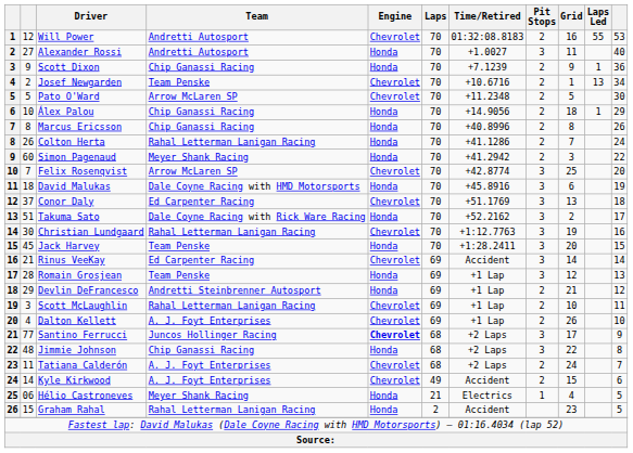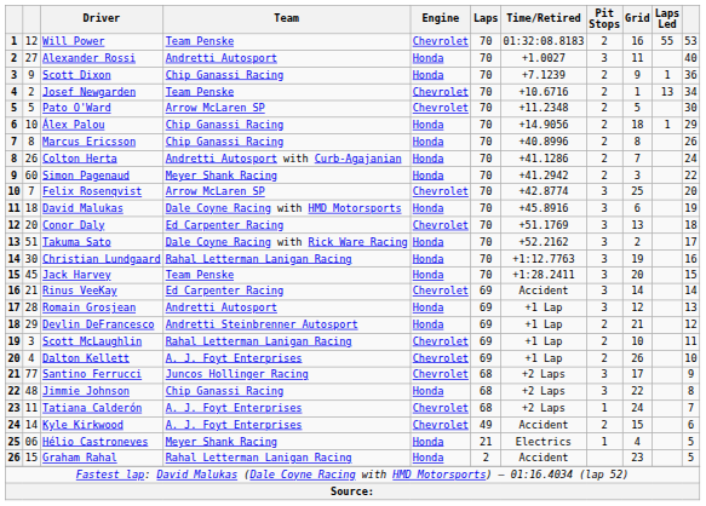 <table class="wikitable sortable" style="font-size:95%;">
 <tr>
 <th scope="col"></th>
 <th scope="col"></th>
 <th scope="col">Driver</th>
 <th scope="col">Team</th>
 <th scope="col">Engine</th>
 <th class="unsortable" scope="col">Laps</th>
 <th class="unsortable" scope="col">Time/Retired</th>
 <th scope="col">Pit<br>Stops</th>
 <th scope="col">Grid</th>
 <th scope="col">Laps<br>Led</th>
 <th scope="col"></th>
 </tr>
 <tr>
 <th>1</th>
 <td align="center">12</td>
 <td> <a href='#'>Will Power</a> <strong></strong></td>
-<td><a href='#'>Andretti Autosport</a></td>
+<td><a href='#'>Team Penske</a></td>
 <td><a href='#'>Chevrolet</a></td>
 <td align="center">70</td>
 <td align="center">01:32:08.8183</td>
 <td align="center">2</td>
 <td align="center">16</td>
 <td align="center">55</td>
 <td align="center">53</td>
 </tr>
 <tr>
 <th>2</th>
 <td align="center">27</td>
 <td> <a href='#'>Alexander Rossi</a></td>
 <td><a href='#'>Andretti Autosport</a></td>
 <td><a href='#'>Honda</a></td>
 <td align="center">70</td>
 <td align="center">+1.0027</td>
 <td align="center">3</td>
 <td align="center">11</td>
 <td align="center"></td>
 <td align="center">40</td>
 </tr>
 <tr>
 <th>3</th>
 <td align="center">9</td>
 <td> <a href='#'>Scott Dixon</a> <strong></strong></td>
 <td><a href='#'>Chip Ganassi Racing</a></td>
 <td><a href='#'>Honda</a></td>
 <td align="center">70</td>
 <td align="center">+7.1239</td>
 <td align="center">2</td>
 <td align="center">9</td>
 <td align="center">1</td>
 <td align="center">36</td>
 </tr>
 <tr>
 <th>4</th>
 <td align="center">2</td>
 <td> <a href='#'>Josef Newgarden</a> <strong></strong></td>
 <td><a href='#'>Team Penske</a></td>
 <td><a href='#'>Chevrolet</a></td>
 <td align="center">70</td>
 <td align="center">+10.6716</td>
 <td align="center">2</td>
 <td align="center">1</td>
 <td align="center">13</td>
 <td align="center">34</td>
 </tr>
 <tr>
 <th>5</th>
 <td align="center">5</td>
 <td> <a href='#'>Pato O'Ward</a> <strong></strong></td>
 <td><a href='#'>Arrow McLaren SP</a></td>
 <td><a href='#'>Chevrolet</a></td>
 <td align="center">70</td>
 <td align="center">+11.2348</td>
 <td align="center">2</td>
 <td align="center">5</td>
 <td align="center"></td>
 <td align="center">30</td>
 </tr>
 <tr>
 <th>6</th>
 <td align="center">10</td>
 <td> <a href='#'>Álex Palou</a></td>
 <td><a href='#'>Chip Ganassi Racing</a></td>
 <td><a href='#'>Honda</a></td>
 <td align="center">70</td>
 <td align="center">+14.9056</td>
 <td align="center">2</td>
 <td align="center">18</td>
 <td align="center">1</td>
 <td align="center">29</td>
 </tr>
 <tr>
 <th>7</th>
 <td align="center">8</td>
 <td> <a href='#'>Marcus Ericsson</a> <strong></strong></td>
 <td><a href='#'>Chip Ganassi Racing</a></td>
 <td><a href='#'>Honda</a></td>
 <td align="center">70</td>
 <td align="center">+40.8996</td>
 <td align="center">2</td>
 <td align="center">8</td>
 <td align="center"></td>
 <td align="center">26</td>
 </tr>
 <tr>
 <th>8</th>
 <td align="center">26</td>
 <td> <a href='#'>Colton Herta</a></td>
-<td><a href='#'>Rahal Letterman Lanigan Racing</a></td>
+<td><a href='#'>Andretti Autosport</a> with <a href='#'>Curb-Agajanian</a></td>
 <td><a href='#'>Honda</a></td>
 <td align="center">70</td>
 <td align="center">+41.1286</td>
 <td align="center">2</td>
 <td align="center">7</td>
 <td align="center"></td>
 <td align="center">24</td>
 </tr>
 <tr>
 <th>9</th>
 <td align="center">60</td>
 <td> <a href='#'>Simon Pagenaud</a> <strong></strong></td>
 <td><a href='#'>Meyer Shank Racing</a></td>
 <td><a href='#'>Honda</a></td>
 <td align="center">70</td>
 <td align="center">+41.2942</td>
 <td align="center">2</td>
 <td align="center">3</td>
 <td align="center"></td>
 <td align="center">22</td>
 </tr>
 <tr>
 <th>10</th>
 <td align="center">7</td>
 <td> <a href='#'>Felix Rosenqvist</a></td>
 <td><a href='#'>Arrow McLaren SP</a></td>
 <td><a href='#'>Chevrolet</a></td>
 <td align="center">70</td>
 <td align="center">+42.8774</td>
 <td align="center">3</td>
 <td align="center">25</td>
 <td align="center"></td>
 <td align="center">20</td>
 </tr>
 <tr>
 <th>11</th>
 <td align="center">18</td>
 <td> <a href='#'>David Malukas</a> <strong></strong></td>
 <td><a href='#'>Dale Coyne Racing</a> with <a href='#'>HMD Motorsports</a></td>
 <td><a href='#'>Honda</a></td>
 <td align="center">70</td>
 <td align="center">+45.8916</td>
 <td align="center">3</td>
 <td align="center">6</td>
 <td align="center"></td>
 <td align="center">19</td>
 </tr>
 <tr>
 <th>12</th>
-<td align="center">37</td>
+<td align="center">20</td>
 <td> <a href='#'>Conor Daly</a></td>
 <td><a href='#'>Ed Carpenter Racing</a></td>
 <td><a href='#'>Chevrolet</a></td>
 <td align="center">70</td>
 <td align="center">+51.1769</td>
 <td align="center">3</td>
 <td align="center">13</td>
 <td align="center"></td>
 <td align="center">18</td>
 </tr>
 <tr>
 <th>13</th>
 <td align="center">51</td>
 <td> <a href='#'>Takuma Sato</a></td>
 <td><a href='#'>Dale Coyne Racing</a> with <a href='#'>Rick Ware Racing</a></td>
 <td><a href='#'>Honda</a></td>
 <td align="center">70</td>
 <td align="center">+52.2162</td>
 <td align="center">3</td>
 <td align="center">2</td>
 <td align="center"></td>
 <td align="center">17</td>
 </tr>
 <tr>
 <th>14</th>
 <td align="center">30</td>
 <td> <a href='#'>Christian Lundgaard</a> <strong></strong></td>
 <td><a href='#'>Rahal Letterman Lanigan Racing</a></td>
-<td><a href='#'>Chevrolet</a></td>
+<td><a href='#'>Honda</a></td>
 <td align="center">70</td>
 <td align="center">+1:12.7763</td>
 <td align="center">3</td>
 <td align="center">19</td>
 <td align="center"></td>
 <td align="center">16</td>
 </tr>
 <tr>
 <th>15</th>
 <td align="center">45</td>
 <td> <a href='#'>Jack Harvey</a></td>
 <td><a href='#'>Team Penske</a></td>
 <td><a href='#'>Honda</a></td>
 <td align="center">70</td>
 <td align="center">+1:28.2411</td>
 <td align="center">3</td>
 <td align="center">20</td>
 <td align="center"></td>
 <td align="center">15</td>
 </tr>
 <tr>
 <th>16</th>
 <td align="center">21</td>
 <td> <a href='#'>Rinus VeeKay</a></td>
 <td><a href='#'>Ed Carpenter Racing</a></td>
 <td><a href='#'>Chevrolet</a></td>
 <td align="center">69</td>
 <td align="center">Accident</td>
 <td align="center">3</td>
 <td align="center">14</td>
 <td align="center"></td>
 <td align="center">14</td>
 </tr>
 <tr>
 <th>17</th>
 <td align="center">28</td>
 <td> <a href='#'>Romain Grosjean</a></td>
-<td><a href='#'>Team Penske</a></td>
+<td><a href='#'>Andretti Autosport</a></td>
 <td><a href='#'>Honda</a></td>
 <td align="center">69</td>
 <td align="center">+1 Lap</td>
 <td align="center">3</td>
 <td align="center">12</td>
 <td align="center"></td>
 <td align="center">13</td>
 </tr>
 <tr>
 <th>18</th>
 <td align="center">29</td>
 <td> <a href='#'>Devlin DeFrancesco</a> <strong></strong></td>
 <td><a href='#'>Andretti Steinbrenner Autosport</a></td>
 <td><a href='#'>Honda</a></td>
 <td align="center">69</td>
 <td align="center">+1 Lap</td>
 <td align="center">2</td>
 <td align="center">21</td>
 <td align="center"></td>
 <td align="center">12</td>
 </tr>
 <tr>
 <th>19</th>
 <td align="center">3</td>
 <td> <a href='#'>Scott McLaughlin</a></td>
 <td><a href='#'>Rahal Letterman Lanigan Racing</a></td>
 <td><a href='#'>Chevrolet</a></td>
 <td align="center">69</td>
 <td align="center">+1 Lap</td>
 <td align="center">2</td>
 <td align="center">10</td>
 <td align="center"></td>
 <td align="center">11</td>
 </tr>
 <tr>
 <th>20</th>
 <td align="center">4</td>
 <td> <a href='#'>Dalton Kellett</a></td>
 <td><a href='#'>A. J. Foyt Enterprises</a></td>
 <td><a href='#'>Chevrolet</a></td>
 <td align="center">69</td>
 <td align="center">+1 Lap</td>
 <td align="center">2</td>
 <td align="center">26</td>
 <td align="center"></td>
 <td align="center">10</td>
 </tr>
 <tr>
 <th>21</th>
 <td align="center">77</td>
 <td> <a href='#'>Santino Ferrucci</a></td>
 <td><a href='#'>Juncos Hollinger Racing</a></td>
-<td><strong><a href='#'>Chevrolet</a></strong></td>
+<td><a href='#'>Chevrolet</a></td>
 <td align="center">68</td>
 <td align="center">+2 Laps</td>
 <td align="center">3</td>
 <td align="center">17</td>
 <td align="center"></td>
 <td align="center">9</td>
 </tr>
 <tr>
 <th>22</th>
 <td align="center">48</td>
 <td> <a href='#'>Jimmie Johnson</a></td>
 <td><a href='#'>Chip Ganassi Racing</a></td>
 <td><a href='#'>Honda</a></td>
 <td align="center">68</td>
 <td align="center">+2 Laps</td>
 <td align="center">3</td>
 <td align="center">22</td>
 <td align="center"></td>
 <td align="center">8</td>
 </tr>
 <tr>
 <th>23</th>
 <td align="center">11</td>
 <td> <a href='#'>Tatiana Calderón</a> <strong></strong></td>
 <td><a href='#'>A. J. Foyt Enterprises</a></td>
 <td><a href='#'>Chevrolet</a></td>
 <td align="center">68</td>
 <td align="center">+2 Laps</td>
-<td align="center">2</td>
+<td align="center">1</td>
 <td align="center">24</td>
 <td align="center"></td>
 <td align="center">7</td>
 </tr>
 <tr>
 <th>24</th>
 <td align="center">14</td>
 <td> <a href='#'>Kyle Kirkwood</a> <strong></strong></td>
 <td><a href='#'>A. J. Foyt Enterprises</a></td>
 <td><a href='#'>Chevrolet</a></td>
 <td align="center">49</td>
 <td align="center">Accident</td>
 <td align="center">2</td>
 <td align="center">15</td>
 <td align="center"></td>
 <td align="center">6</td>
 </tr>
 <tr>
 <th>25</th>
 <td align="center">06</td>
 <td> <a href='#'>Hélio Castroneves</a> <strong></strong></td>
 <td><a href='#'>Meyer Shank Racing</a></td>
 <td><a href='#'>Honda</a></td>
 <td align="center">21</td>
 <td align="center">Electrics</td>
 <td align="center">1</td>
 <td align="center">4</td>
 <td align="center"></td>
 <td align="center">5</td>
 </tr>
 <tr>
 <th>26</th>
 <td align="center">15</td>
 <td> <a href='#'>Graham Rahal</a> <strong></strong></td>
 <td><a href='#'>Rahal Letterman Lanigan Racing</a></td>
 <td><a href='#'>Honda</a></td>
 <td align="center">2</td>
 <td align="center">Accident</td>
 <td align="center"></td>
 <td align="center">23</td>
 <td align="center"></td>
 <td align="center">5</td>
 </tr>
 <tr>
 </tr>
 <tr class="sortbottom">
 <td colspan="11" style="text-align:center"><em><a href='#'>Fastest lap</a>:  <a href='#'>David Malukas</a> (<a href='#'>Dale Coyne Racing</a> with <a href='#'>HMD Motorsports</a>) – 01:16.4034 (lap 52)</em></td>
 </tr>
 <tr class="sortbottom">
 <th colspan="11">Source:</th>
 </tr>
 </table>
